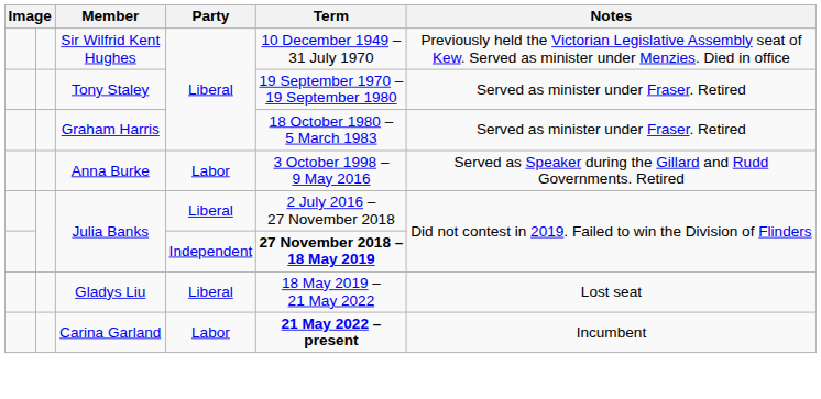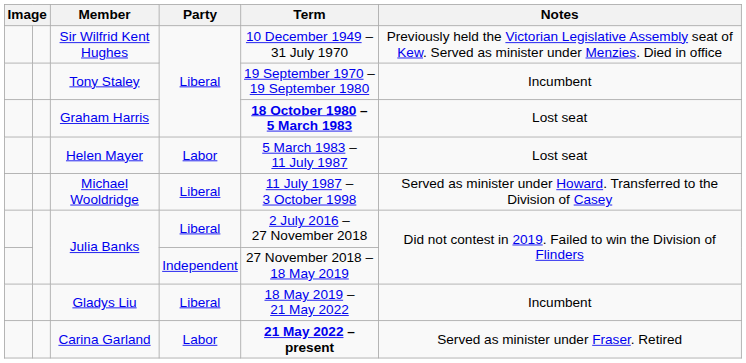 <table class=wikitable style="text-align:center">
 <tr>
 <th colspan=2>Image</th>
 <th>Member</th>
 <th>Party</th>
 <th>Term</th>
 <th>Notes</th>
 </tr>
 <tr>
 <td> </td>
 <td></td>
 <td><a href='#'>Sir Wilfrid Kent Hughes</a><br></td>
 <td rowspan="3"><a href='#'>Liberal</a></td>
 <td nowrap><a href='#'>10 December 1949</a> –<br>31 July 1970</td>
 <td>Previously held the <a href='#'>Victorian Legislative Assembly</a> seat of <a href='#'>Kew</a>. Served as minister under <a href='#'>Menzies</a>. Died in office</td>
 </tr>
 <tr>
 <td> </td>
 <td></td>
 <td><a href='#'>Tony Staley</a><br></td>
 <td nowrap><a href='#'>19 September 1970</a> –<br><a href='#'>19 September 1980</a></td>
-<td>Served as minister under <a href='#'>Fraser</a>. Retired</td>
+<td>Incumbent</td>
 </tr>
 <tr>
 <td> </td>
 <td></td>
 <td><a href='#'>Graham Harris</a><br></td>
-<td nowrap><a href='#'>18 October 1980</a> –<br><a href='#'>5 March 1983</a></td>
-<td>Served as minister under <a href='#'>Fraser</a>. Retired</td>
+<td nowrap><strong><a href='#'>18 October 1980</a> –<br><a href='#'>5 March 1983</a></strong></td>
+<td>Lost seat</td>
 </tr>
 <tr>
 <td> </td>
 <td></td>
-<td><a href='#'>Anna Burke</a><br></td>
+<td><a href='#'>Helen Mayer</a><br></td>
 <td><a href='#'>Labor</a></td>
-<td nowrap><a href='#'>3 October 1998</a> –<br><a href='#'>9 May 2016</a></td>
-<td>Served as <a href='#'>Speaker</a> during the <a href='#'>Gillard</a> and <a href='#'>Rudd</a> Governments. Retired</td>
+<td nowrap><a href='#'>5 March 1983</a> –<br><a href='#'>11 July 1987</a></td>
+<td>Lost seat</td>
+</tr>
+<tr>
+<td> </td>
+<td></td>
+<td><a href='#'>Michael Wooldridge</a><br></td>
+<td><a href='#'>Liberal</a></td>
+<td nowrap><a href='#'>11 July 1987</a> –<br><a href='#'>3 October 1998</a></td>
+<td>Served as minister under <a href='#'>Howard</a>. Transferred to the Division of <a href='#'>Casey</a></td>
 </tr>
 <tr>
 <td> </td>
 <td rowspan=2></td>
 <td rowspan=2><a href='#'>Julia Banks</a><br></td>
 <td><a href='#'>Liberal</a></td>
 <td nowrap><a href='#'>2 July 2016</a> –<br>27 November 2018</td>
 <td rowspan=2>Did not contest in <a href='#'>2019</a>. Failed to win the Division of <a href='#'>Flinders</a></td>
 </tr>
 <tr>
 <td> </td>
 <td nowrap><a href='#'>Independent</a></td>
-<td nowrap><strong>27 November 2018 –<br><a href='#'>18 May 2019</a></strong></td>
+<td nowrap>27 November 2018 –<br><a href='#'>18 May 2019</a></td>
 </tr>
 <tr>
 <td> </td>
 <td></td>
 <td><a href='#'>Gladys Liu</a><br></td>
 <td><a href='#'>Liberal</a></td>
 <td nowrap><a href='#'>18 May 2019</a> –<br><a href='#'>21 May 2022</a></td>
-<td>Lost seat</td>
+<td>Incumbent</td>
 </tr>
 <tr>
 <td> </td>
 <td></td>
 <td><a href='#'>Carina Garland</a><br></td>
 <td><a href='#'>Labor</a></td>
 <td nowrap><strong><a href='#'>21 May 2022</a> –<br>present</strong></td>
-<td>Incumbent</td>
+<td>Served as minister under <a href='#'>Fraser</a>. Retired</td>
 </tr>
 </table>
